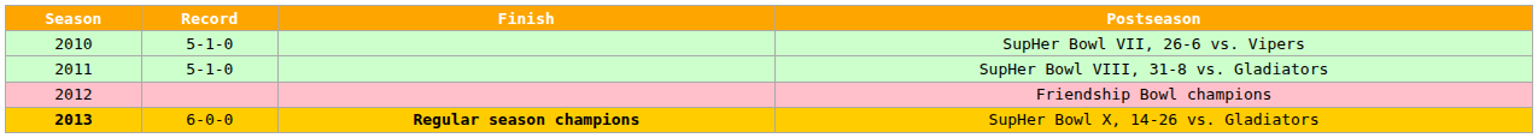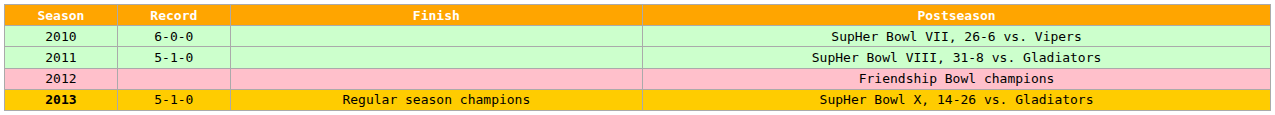 <table class="wikitable" style="width:80%;">
 <tr style="text-align:center; background:orange; color:#FFFFFF;">
 <td><strong>Season</strong></td>
 <td><strong>Record</strong></td>
 <td><strong>Finish</strong></td>
 <td><strong>Postseason</strong></td>
 </tr>
 <tr style="text-align:center;" bgcolor="#CCFFCC">
 <td>2010</td>
-<td>5-1-0</td>
+<td>6-0-0</td>
 <td></td>
 <td>SupHer Bowl VII, 26-6 vs. Vipers</td>
 </tr>
 <tr style="text-align:center;" bgcolor="#CCFFCC">
 <td>2011</td>
 <td>5-1-0</td>
 <td></td>
 <td>SupHer Bowl VIII, 31-8 vs. Gladiators</td>
 </tr>
 <tr style="text-align:center;" bgcolor="pink">
 <td>2012</td>
 <td></td>
 <td></td>
 <td>Friendship Bowl champions</td>
 </tr>
 <tr style="text-align:center;" bgcolor="#FFCC00">
 <td><strong>2013</strong></td>
-<td>6-0-0</td>
-<td><strong>Regular season champions</strong></td>
+<td>5-1-0</td>
+<td>Regular season champions</td>
 <td>SupHer Bowl X, 14-26 vs. Gladiators</td>
 </tr>
 <tr style="text-align:center;" bgcolor="">
 </tr>
 </table>
